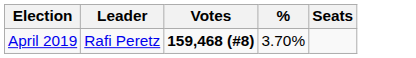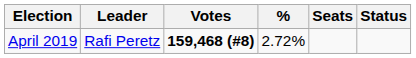 <table class=wikitable style=text-align:center>
 <tr>
 <th>Election</th>
 <th>Leader</th>
 <th>Votes</th>
 <th>%</th>
 <th>Seats</th>
+<th>Status</th>
 </tr>
 <tr>
 <td><a href='#'>April 2019</a></td>
 <td><a href='#'>Rafi Peretz</a></td>
 <td><strong>159,468 (#8)</strong></td>
-<td>3.70%</td>
+<td>2.72%</td>
+<td></td>
 <td></td>
 </tr>
 </table>
